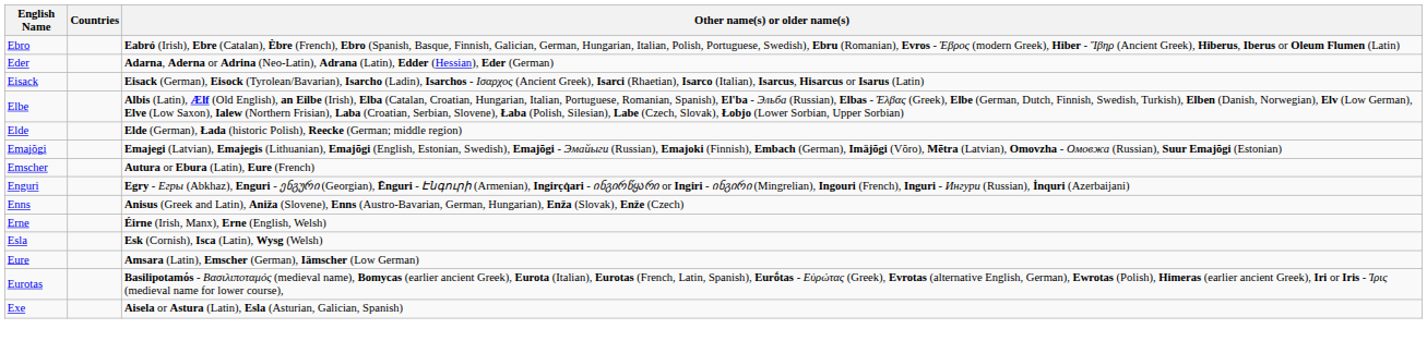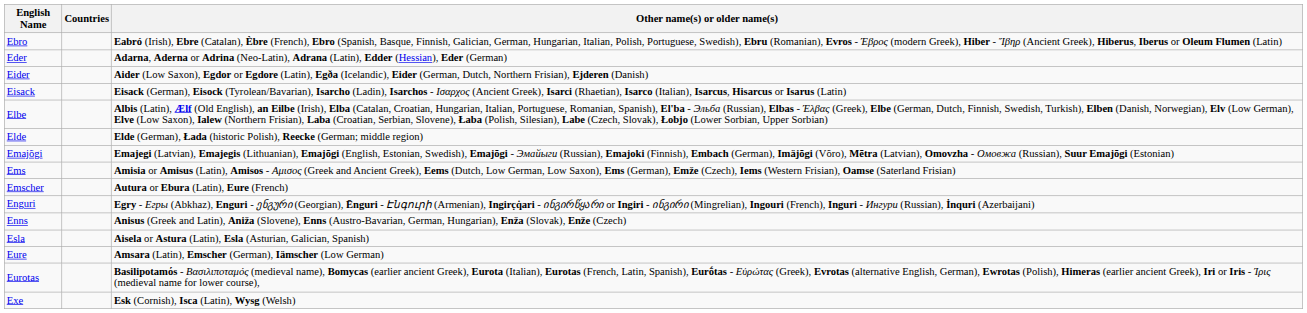 <table class=wikitable>
 <tr>
 <th>English Name</th>
 <th>Countries</th>
 <th>Other name(s) or older name(s)</th>
 </tr>
 <tr>
 <td><a href='#'>Ebro</a></td>
 <td></td>
 <td><strong>Eabró</strong> (Irish), <strong>Ebre</strong> (Catalan), <strong>Èbre</strong> (French), <strong>Ebro</strong> (Spanish, Basque, Finnish, Galician, German, Hungarian, Italian, Polish, Portuguese, Swedish), <strong>Ebru</strong> (Romanian), <strong>Evros</strong> - <em>Έβρος</em> (modern Greek), <strong>Hiber</strong> - <em>Ἴβηρ</em> (Ancient Greek), <strong>Hiberus</strong>, <strong>Iberus</strong> or <strong>Oleum Flumen</strong> (Latin)</td>
 </tr>
 <tr>
 <td><a href='#'>Eder</a></td>
 <td></td>
 <td><strong>Adarna</strong>, <strong>Aderna</strong> or <strong>Adrina</strong> (Neo-Latin), <strong>Adrana</strong> (Latin), <strong>Edder</strong> (<a href='#'>Hessian</a>), <strong>Eder</strong> (German)</td>
+</tr>
+<tr>
+<td><a href='#'>Eider</a></td>
+<td></td>
+<td><strong>Aider</strong> (Low Saxon), <strong>Egdor</strong> or <strong>Egdore</strong> (Latin), <strong>Egða</strong> (Icelandic), <strong>Eider</strong> (German, Dutch, Northern Frisian),  <strong>Ejderen</strong> (Danish)</td>
 </tr>
 <tr>
 <td><a href='#'>Eisack</a></td>
 <td></td>
 <td><strong>Eisack</strong> (German), <strong>Eisock</strong> (Tyrolean/Bavarian), <strong>Isarcho</strong> (Ladin), <strong>Isarchos</strong> - <em>Ισαρχος</em> (Ancient Greek), <strong>Isarci</strong> (Rhaetian), <strong>Isarco</strong> (Italian), <strong>Isarcus</strong>, <strong>Hisarcus</strong> or <strong>Isarus</strong> (Latin)</td>
 </tr>
 <tr>
 <td><a href='#'>Elbe</a></td>
 <td> </td>
 <td><strong>Albis</strong> (Latin), <strong><a href='#'>Ælf</a></strong> (Old English), <strong>an Eilbe</strong> (Irish), <strong>Elba</strong> (Catalan, Croatian, Hungarian, Italian, Portuguese, Romanian, Spanish), <strong>El'ba</strong> - <em>Эльба</em> (Russian), <strong>Elbas</strong> - <em>Έλβας</em> (Greek), <strong>Elbe</strong> (German, Dutch, Finnish, Swedish, Turkish), <strong>Elben</strong> (Danish, Norwegian), <strong>Elv</strong> (Low German), <strong>Elve</strong> (Low Saxon), <strong>Ialew</strong> (Northern Frisian), <strong>Laba</strong> (Croatian, Serbian, Slovene), <strong>Łaba</strong> (Polish, Silesian), <strong>Labe</strong> (Czech, Slovak), <strong>Łobjo</strong> (Lower Sorbian, Upper Sorbian)</td>
 </tr>
 <tr>
 <td><a href='#'>Elde</a></td>
 <td></td>
 <td><strong>Elde</strong> (German), <strong>Łada</strong> (historic Polish), <strong>Reecke</strong> (German; middle region)</td>
 </tr>
 <tr>
 <td><a href='#'>Emajõgi</a></td>
 <td></td>
 <td><strong>Emajegi</strong> (Latvian), <strong>Emajegis</strong> (Lithuanian), <strong>Emajõgi</strong> (English, Estonian, Swedish), <strong>Emajõgi</strong> - <em>Эмайыги</em> (Russian), <strong>Emajoki</strong> (Finnish), <strong>Embach</strong> (German), <strong>Imäjõgi</strong> (Võro), <strong>Mētra</strong> (Latvian), <strong>Omovzha</strong> - <em>Омовжа</em> (Russian), <strong>Suur Emajõgi</strong> (Estonian)</td>
 </tr>
 <tr>
+<td><a href='#'>Ems</a></td>
+<td> </td>
+<td><strong>Amisia</strong> or <strong>Amisus</strong> (Latin), <strong>Amisos</strong> - <em>Αμισος</em> (Greek and Ancient Greek), <strong>Eems</strong> (Dutch, Low German, Low Saxon), <strong>Ems</strong> (German), <strong>Emže</strong> (Czech), <strong>Iems</strong> (Western Frisian), <strong>Oamse</strong> (Saterland Frisian)</td>
+</tr>
+<tr>
 <td><a href='#'>Emscher</a></td>
 <td></td>
 <td><strong>Autura</strong> or <strong>Ebura</strong> (Latin), <strong>Eure</strong> (French)</td>
 </tr>
 <tr>
 <td><a href='#'>Enguri</a></td>
 <td></td>
 <td><strong>Egry</strong> - <em>Егры</em> (Abkhaz), <strong>Enguri</strong> - <em>ენგური</em> (Georgian), <strong>Ēnguri</strong> - <em>Էնգուրի</em> (Armenian), <strong>Ingirc̣q̇ari</strong> - <em>ინგირწყარი</em> or <strong>Ingiri</strong> - <em>ინგირი</em> (Mingrelian), <strong>Ingouri</strong> (French), <strong>Inguri</strong> - <em>Ингури</em> (Russian), <strong>İnquri</strong> (Azerbaijani)</td>
 </tr>
 <tr>
 <td><a href='#'>Enns</a></td>
 <td></td>
 <td><strong>Anisus</strong> (Greek and Latin), <strong>Aniža</strong> (Slovene), <strong>Enns</strong> (Austro-Bavarian, German, Hungarian), <strong>Enža</strong> (Slovak), <strong>Enže</strong> (Czech)</td>
 </tr>
 <tr>
-<td><a href='#'>Erne</a></td>
-<td> </td>
-<td><strong>Éirne</strong> (Irish, Manx), <strong>Erne</strong> (English, Welsh)</td>
-</tr>
-<tr>
 <td><a href='#'>Esla</a></td>
 <td></td>
-<td><strong>Esk</strong> (Cornish), <strong>Isca</strong> (Latin), <strong>Wysg</strong> (Welsh)</td>
+<td><strong>Aisela</strong> or <strong>Astura</strong> (Latin), <strong>Esla</strong> (Asturian, Galician, Spanish)</td>
 </tr>
 <tr>
 <td><a href='#'>Eure</a></td>
 <td></td>
 <td><strong>Amsara</strong> (Latin), <strong>Emscher</strong> (German), <strong>Iämscher</strong> (Low German)</td>
 </tr>
 <tr>
 <td><a href='#'>Eurotas</a></td>
 <td></td>
 <td><strong>Basilipotamόs</strong> - <em>Βασιλιποταμός</em> (medieval name), <strong>Bomycas</strong> (earlier ancient Greek), <strong>Eurota</strong> (Italian), <strong>Eurotas</strong> (French, Latin, Spanish), <strong>Eurṓtas</strong> - <em>Εὐρώτας</em> (Greek),  <strong>Evrotas</strong> (alternative English, German), <strong>Ewrotas</strong> (Polish), <strong>Himeras</strong> (earlier ancient Greek), <strong>Iri</strong> or <strong>Iris</strong> - <em> Ίρις</em> (medieval name for lower course),</td>
 </tr>
 <tr>
 <td><a href='#'>Exe</a></td>
 <td></td>
-<td><strong>Aisela</strong> or <strong>Astura</strong> (Latin), <strong>Esla</strong> (Asturian, Galician, Spanish)</td>
+<td><strong>Esk</strong> (Cornish), <strong>Isca</strong> (Latin), <strong>Wysg</strong> (Welsh)</td>
 </tr>
 </table>
